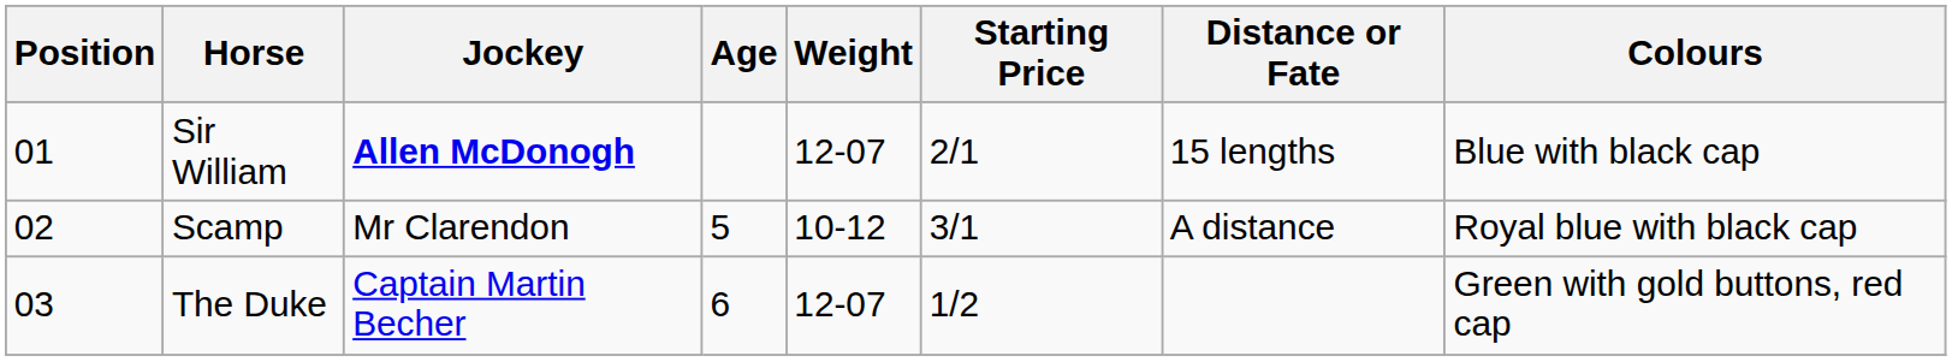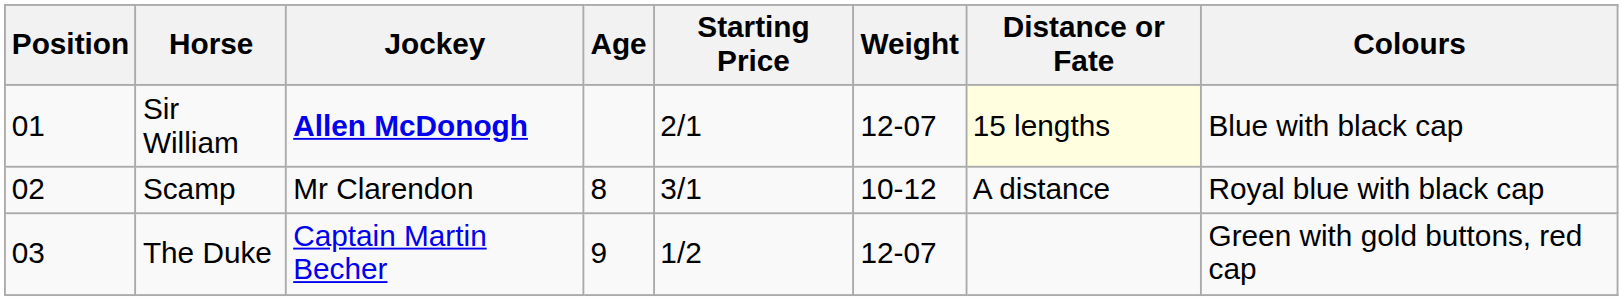 <table class="wikitable sortable">
 <tr>
 <th><strong>Position</strong></th>
 <th>Horse</th>
 <th>Jockey</th>
 <th><strong>Age</strong></th>
+<th><strong>Starting Price</strong></th>
 <th><strong>Weight</strong></th>
-<th><strong>Starting Price</strong></th>
 <th><strong>Distance or Fate</strong></th>
 <th><strong>Colours</strong></th>
 </tr>
 <tr>
 <td>01</td>
 <td>Sir William</td>
 <td><strong><a href='#'>Allen McDonogh</a></strong></td>
 <td></td>
+<td>2/1</td>
 <td>12-07</td>
-<td>2/1</td>
-<td>15 lengths</td>
+<td style="background: lightyellow;">15 lengths</td>
 <td>Blue with black cap</td>
 </tr>
 <tr>
 <td>02</td>
 <td>Scamp</td>
 <td>Mr Clarendon</td>
-<td>5</td>
+<td>8</td>
+<td>3/1</td>
 <td>10-12</td>
-<td>3/1</td>
 <td>A distance</td>
 <td>Royal blue with black cap</td>
 </tr>
 <tr>
 <td>03</td>
 <td>The Duke</td>
 <td><a href='#'>Captain Martin Becher</a></td>
-<td>6</td>
+<td>9</td>
+<td>1/2</td>
 <td>12-07</td>
-<td>1/2</td>
 <td></td>
 <td>Green with gold buttons, red cap</td>
 </tr>
 </table>
